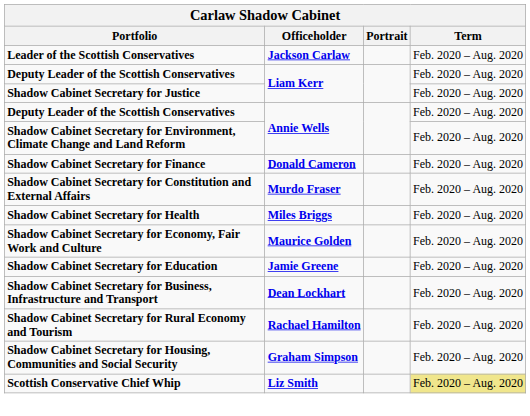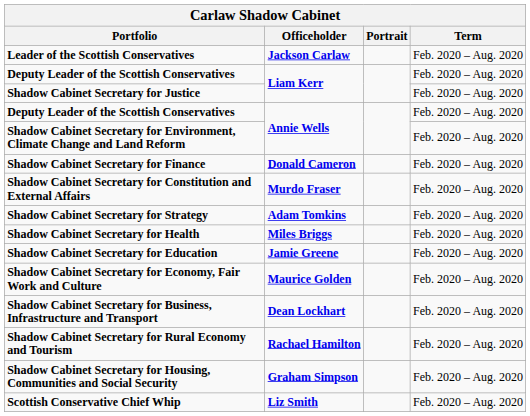 <table class="wikitable">
 <tr>
 <th colspan="4"><strong><big>Carlaw Shadow Cabinet</big></strong></th>
 </tr>
 <tr>
 <th style="width: 340px">Portfolio</th>
 <th>Officeholder</th>
 <th>Portrait</th>
 <th>Term</th>
 </tr>
 <tr>
 <td><strong>Leader of the Scottish Conservatives</strong></td>
 <td><strong><a href='#'>Jackson Carlaw</a></strong> </td>
 <td></td>
 <td>Feb. 2020 – Aug. 2020</td>
 </tr>
 <tr>
 <td><strong>Deputy Leader of the Scottish Conservatives</strong></td>
 <td rowspan="2"><strong><a href='#'>Liam Kerr</a></strong> </td>
 <td rowspan="2"></td>
 <td>Feb. 2020 – Aug. 2020</td>
 </tr>
 <tr>
 <td><strong>Shadow Cabinet Secretary for Justice</strong></td>
 <td>Feb. 2020 – Aug. 2020</td>
 </tr>
 <tr>
 <td><strong>Deputy Leader of the Scottish Conservatives</strong></td>
 <td rowspan="2"><a href='#'><strong>Annie Wells</strong></a> </td>
 <td rowspan="2"></td>
 <td>Feb. 2020 – Aug. 2020</td>
 </tr>
 <tr>
 <td><strong>Shadow Cabinet Secretary for Environment, Climate Change and Land Reform</strong></td>
 <td>Feb. 2020 – Aug. 2020</td>
 </tr>
 <tr>
 <td><strong>Shadow Cabinet Secretary for Finance</strong></td>
 <td><a href='#'><strong>Donald Cameron</strong></a> </td>
 <td></td>
 <td>Feb. 2020 – Aug. 2020</td>
 </tr>
 <tr>
 <td><strong>Shadow Cabinet Secretary for Constitution and External Affairs</strong></td>
 <td><strong><a href='#'>Murdo Fraser</a></strong> </td>
 <td></td>
 <td>Feb. 2020 – Aug. 2020</td>
 </tr>
 <tr>
+<td><strong>Shadow Cabinet Secretary for Strategy</strong></td>
+<td><strong><a href='#'>Adam Tomkins</a></strong> </td>
+<td></td>
+<td>Feb. 2020 – Aug. 2020</td>
+</tr>
+<tr>
 <td><strong>Shadow Cabinet Secretary for Health</strong></td>
 <td><strong><a href='#'>Miles Briggs</a></strong> </td>
 <td></td>
 <td>Feb. 2020 – Aug. 2020</td>
 </tr>
 <tr>
-<td><strong>Shadow Cabinet Secretary for Economy, Fair Work and Culture</strong></td>
-<td><strong><a href='#'>Maurice Golden</a></strong> </td>
+<td><strong>Shadow Cabinet Secretary for Education</strong></td>
+<td><strong><a href='#'>Jamie Greene</a></strong> </td>
 <td></td>
 <td>Feb. 2020 – Aug. 2020</td>
 </tr>
 <tr>
-<td><strong>Shadow Cabinet Secretary for Education</strong></td>
-<td><strong><a href='#'>Jamie Greene</a></strong> </td>
+<td><strong>Shadow Cabinet Secretary for Economy, Fair Work and Culture</strong></td>
+<td><strong><a href='#'>Maurice Golden</a></strong> </td>
 <td></td>
 <td>Feb. 2020 – Aug. 2020</td>
 </tr>
 <tr>
 <td><strong>Shadow Cabinet Secretary for Business, Infrastructure and Transport</strong></td>
 <td><strong><a href='#'>Dean Lockhart</a></strong> </td>
 <td></td>
 <td>Feb. 2020 – Aug. 2020</td>
 </tr>
 <tr>
 <td><strong>Shadow Cabinet Secretary for Rural Economy and Tourism</strong></td>
 <td><strong><a href='#'>Rachael Hamilton</a></strong> </td>
 <td></td>
 <td>Feb. 2020 – Aug. 2020</td>
 </tr>
 <tr>
 <td><strong>Shadow Cabinet Secretary for Housing, Communities and Social Security</strong></td>
 <td><a href='#'><strong>Graham Simpson</strong></a> </td>
 <td></td>
 <td>Feb. 2020 – Aug. 2020</td>
 </tr>
 <tr>
 <td><strong>Scottish Conservative Chief Whip</strong></td>
 <td><strong><a href='#'>Liz Smith</a></strong> </td>
 <td></td>
-<td style="background: khaki;">Feb. 2020 – Aug. 2020</td>
+<td>Feb. 2020 – Aug. 2020</td>
 </tr>
 </table>
